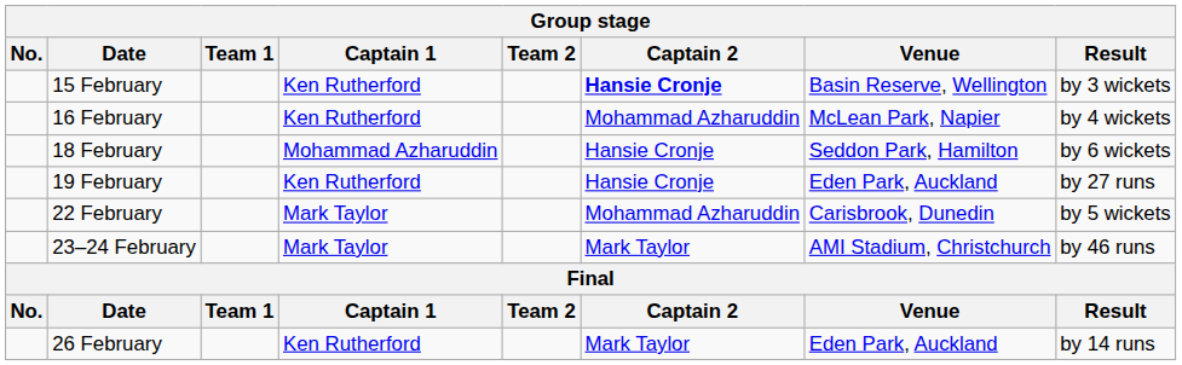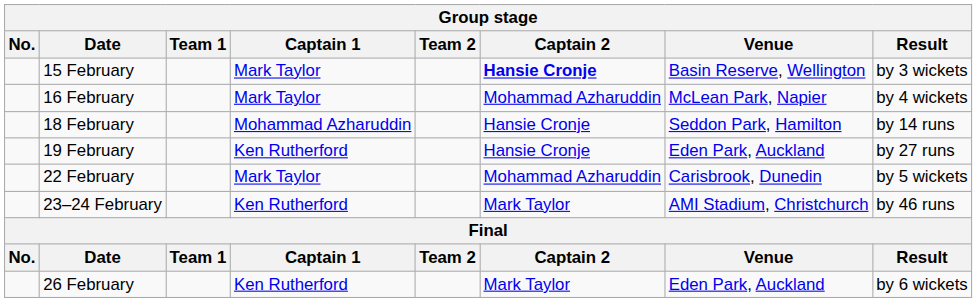 <table class="wikitable">
 <tr>
 <th colspan="9">Group stage</th>
 </tr>
 <tr>
 <th>No.</th>
 <th>Date</th>
 <th>Team 1</th>
 <th>Captain 1</th>
 <th>Team 2</th>
 <th>Captain 2</th>
 <th>Venue</th>
 <th>Result</th>
 </tr>
 <tr>
 <td></td>
 <td>15 February</td>
 <td></td>
-<td><a href='#'>Ken Rutherford</a></td>
+<td><a href='#'>Mark Taylor</a></td>
 <td></td>
 <td><strong><a href='#'>Hansie Cronje</a></strong></td>
 <td><a href='#'>Basin Reserve</a>, <a href='#'>Wellington</a></td>
 <td> by 3 wickets</td>
 </tr>
 <tr>
 <td></td>
 <td>16 February</td>
 <td></td>
-<td><a href='#'>Ken Rutherford</a></td>
+<td><a href='#'>Mark Taylor</a></td>
 <td></td>
 <td><a href='#'>Mohammad Azharuddin</a></td>
 <td><a href='#'>McLean Park</a>, <a href='#'>Napier</a></td>
 <td> by 4 wickets</td>
 </tr>
 <tr>
 <td></td>
 <td>18 February</td>
 <td></td>
 <td><a href='#'>Mohammad Azharuddin</a></td>
 <td></td>
 <td><a href='#'>Hansie Cronje</a></td>
 <td><a href='#'>Seddon Park</a>, <a href='#'>Hamilton</a></td>
-<td> by 6 wickets</td>
+<td> by 14 runs</td>
 </tr>
 <tr>
 <td></td>
 <td>19 February</td>
 <td></td>
 <td><a href='#'>Ken Rutherford</a></td>
 <td></td>
 <td><a href='#'>Hansie Cronje</a></td>
 <td><a href='#'>Eden Park</a>, <a href='#'>Auckland</a></td>
 <td> by 27 runs</td>
 </tr>
 <tr>
 <td></td>
 <td>22 February</td>
 <td></td>
 <td><a href='#'>Mark Taylor</a></td>
 <td></td>
 <td><a href='#'>Mohammad Azharuddin</a></td>
 <td><a href='#'>Carisbrook</a>, <a href='#'>Dunedin</a></td>
 <td> by 5 wickets</td>
 </tr>
 <tr>
 <td></td>
 <td>23–24 February</td>
 <td></td>
-<td><a href='#'>Mark Taylor</a></td>
+<td><a href='#'>Ken Rutherford</a></td>
 <td></td>
 <td><a href='#'>Mark Taylor</a></td>
 <td><a href='#'>AMI Stadium</a>, <a href='#'>Christchurch</a></td>
 <td> by 46 runs</td>
 </tr>
 <tr>
 <th colspan="9">Final</th>
 </tr>
 <tr>
 <th>No.</th>
 <th>Date</th>
 <th>Team 1</th>
 <th>Captain 1</th>
 <th>Team 2</th>
 <th>Captain 2</th>
 <th>Venue</th>
 <th>Result</th>
 </tr>
 <tr>
 <td></td>
 <td>26 February</td>
 <td></td>
 <td><a href='#'>Ken Rutherford</a></td>
 <td></td>
 <td><a href='#'>Mark Taylor</a></td>
 <td><a href='#'>Eden Park</a>, <a href='#'>Auckland</a></td>
-<td> by 14 runs</td>
+<td> by 6 wickets</td>
 </tr>
 </table>
